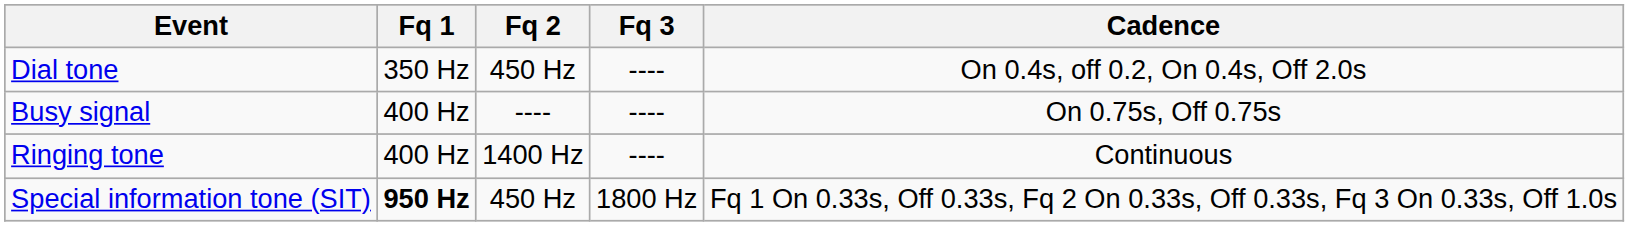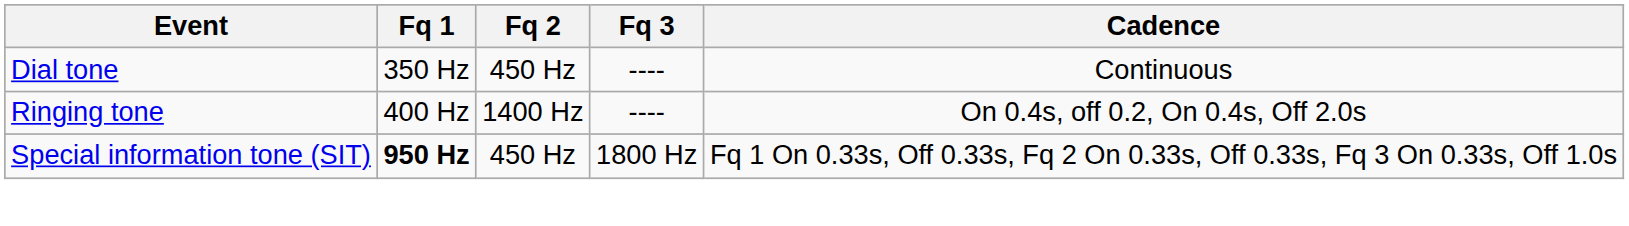 <table class="wikitable">
 <tr>
 <th>Event</th>
 <th>Fq 1</th>
 <th>Fq 2</th>
 <th>Fq 3</th>
 <th>Cadence</th>
 </tr>
 <tr>
 <td><a href='#'>Dial tone</a></td>
 <td align=center>350 Hz</td>
 <td align=center>450 Hz</td>
 <td align=center>----</td>
-<td align=center>On 0.4s, off 0.2, On 0.4s, Off 2.0s</td>
-</tr>
-<tr>
-<td><a href='#'>Busy signal</a></td>
-<td align=center>400 Hz</td>
-<td align=center>----</td>
-<td align=center>----</td>
-<td align=center>On 0.75s, Off 0.75s</td>
+<td align=center>Continuous</td>
 </tr>
 <tr>
 <td><a href='#'>Ringing tone</a></td>
 <td align=center>400 Hz</td>
 <td align=center>1400 Hz</td>
 <td align=center>----</td>
-<td align=center>Continuous</td>
+<td align=center>On 0.4s, off 0.2, On 0.4s, Off 2.0s</td>
 </tr>
 <tr>
 <td><a href='#'>Special information tone (SIT)</a></td>
 <td align=center><strong>950 Hz</strong></td>
 <td align=center>450 Hz</td>
 <td align=center>1800 Hz</td>
 <td align=center>Fq 1 On 0.33s, Off 0.33s, Fq 2 On 0.33s, Off 0.33s, Fq 3 On 0.33s, Off 1.0s</td>
 </tr>
 </table>
